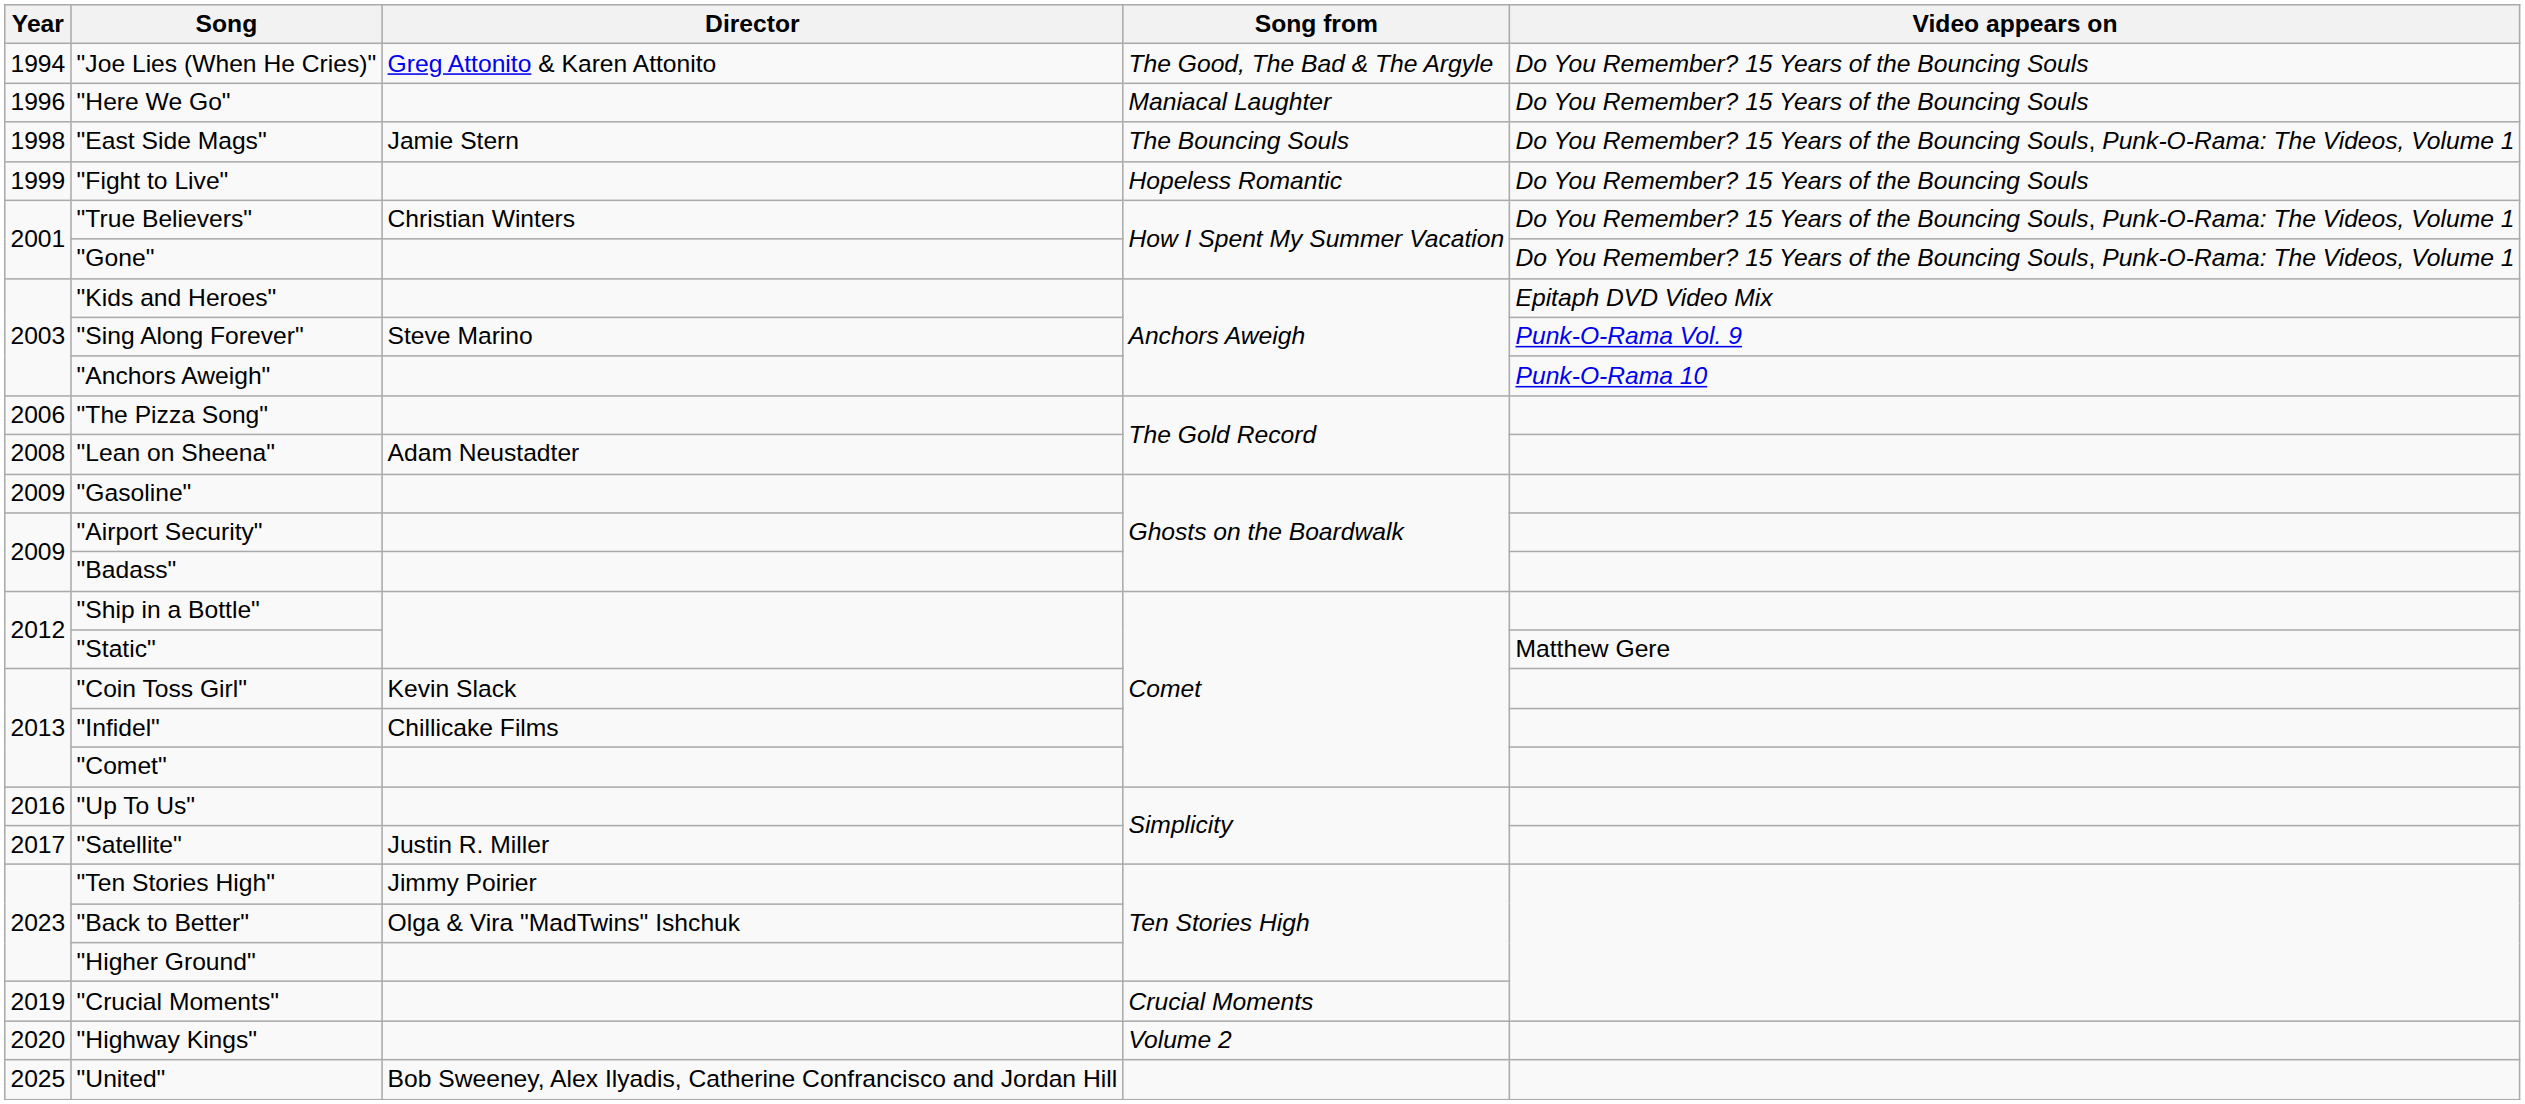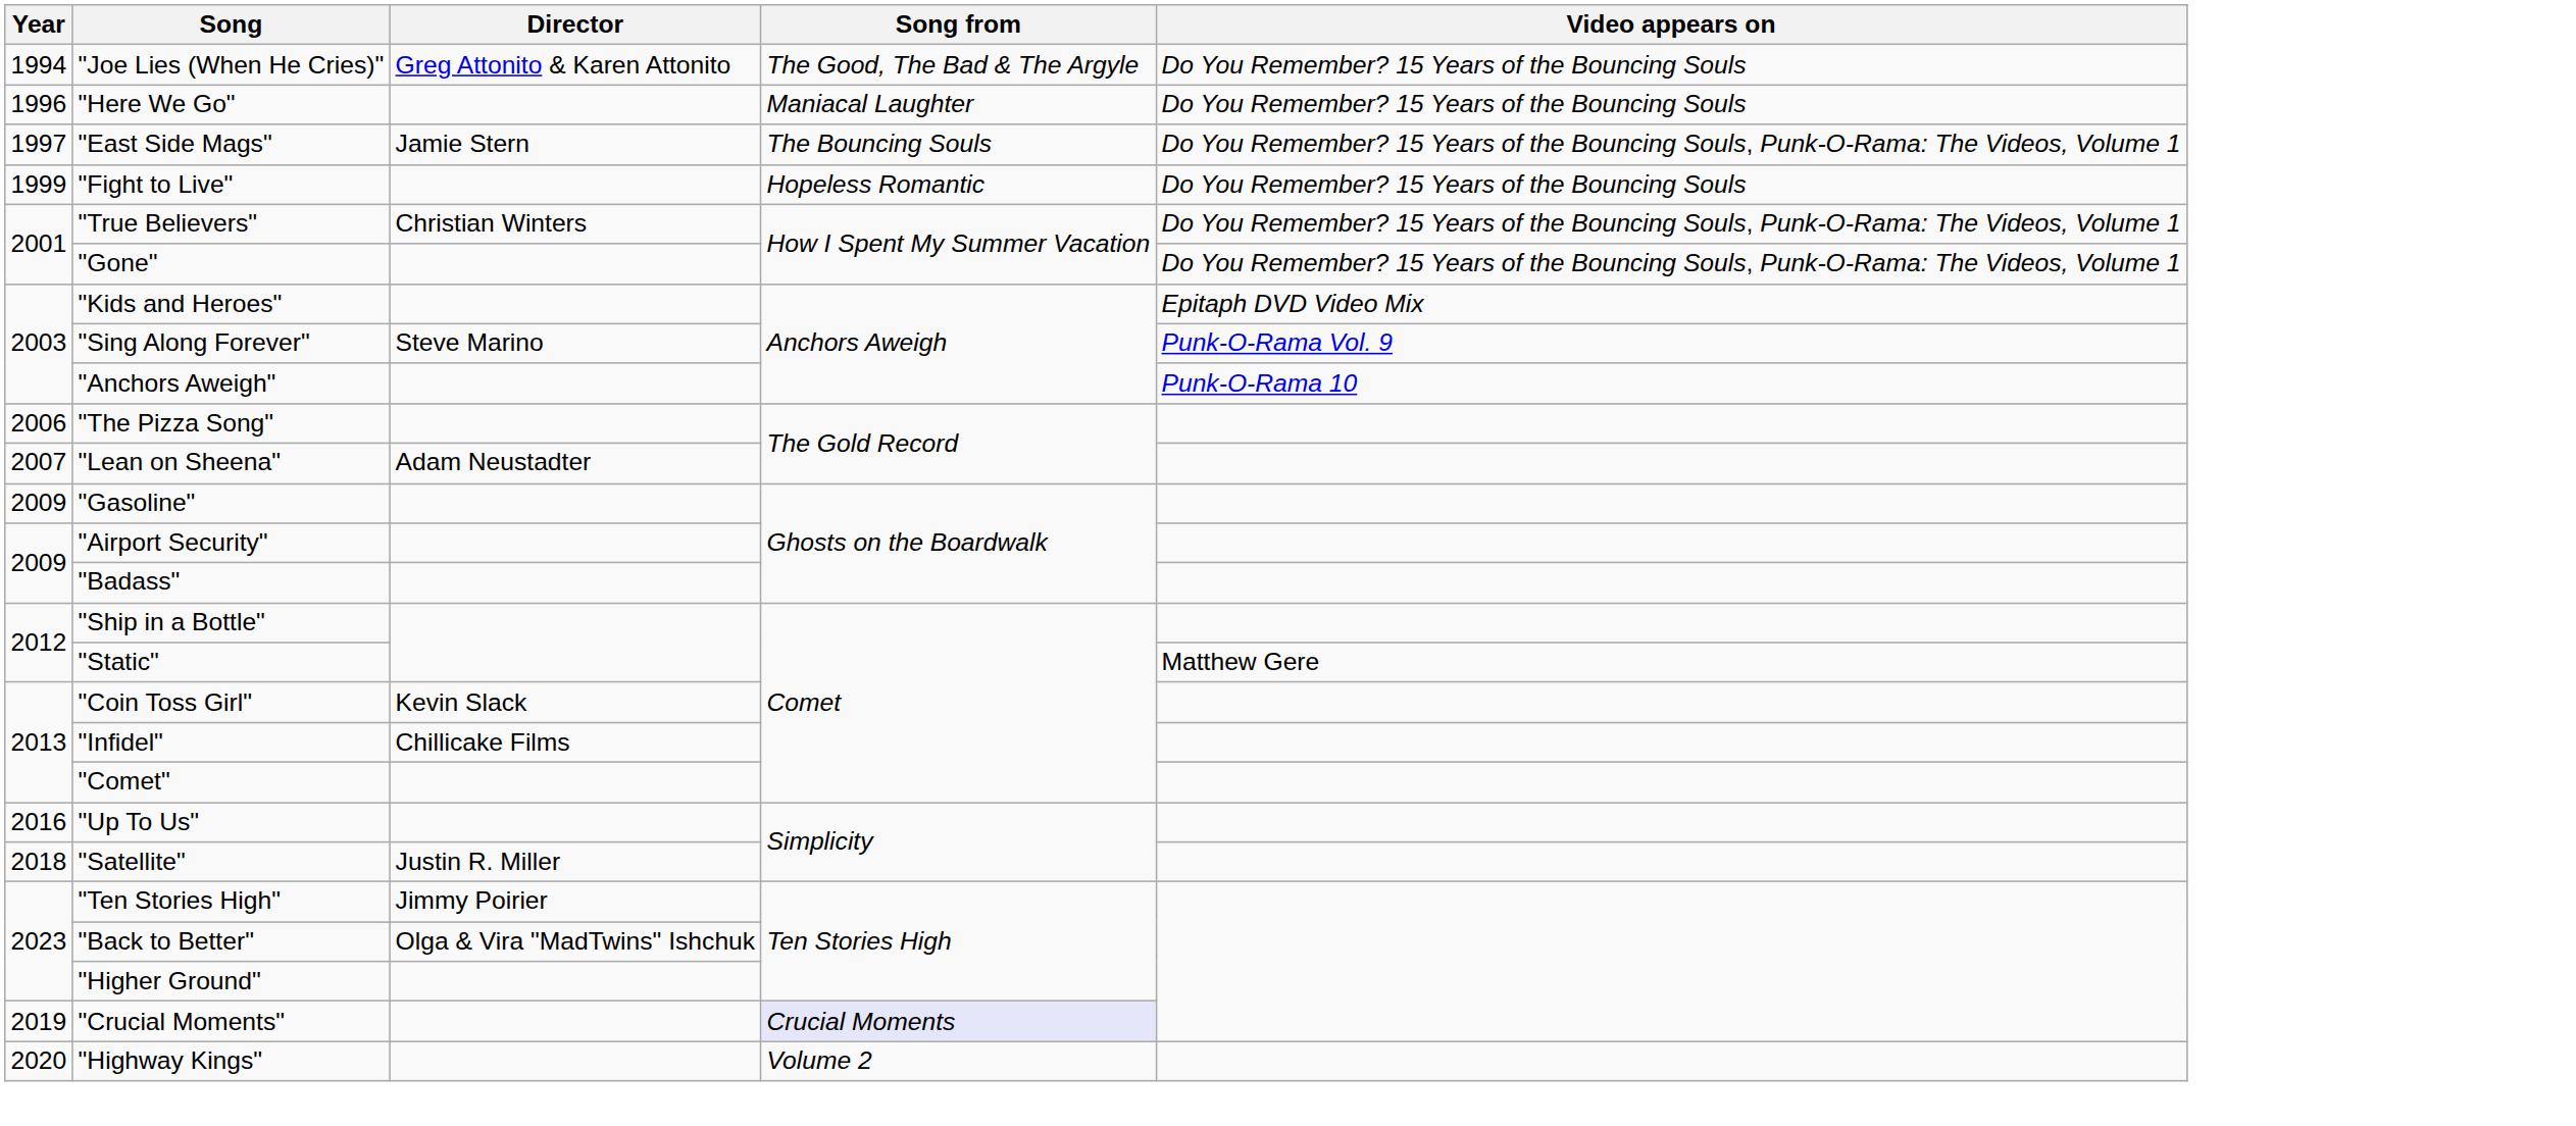 <table class="wikitable">
 <tr>
 <th>Year</th>
 <th>Song</th>
 <th>Director</th>
 <th>Song from</th>
 <th>Video appears on</th>
 </tr>
 <tr>
 <td>1994</td>
 <td>"Joe Lies (When He Cries)"</td>
 <td><a href='#'>Greg Attonito</a> & Karen Attonito</td>
 <td><em>The Good, The Bad & The Argyle</em></td>
 <td><em>Do You Remember? 15 Years of the Bouncing Souls</em></td>
 </tr>
 <tr>
 <td>1996</td>
 <td>"Here We Go"</td>
 <td></td>
 <td><em>Maniacal Laughter</em></td>
 <td><em>Do You Remember? 15 Years of the Bouncing Souls</em></td>
 </tr>
 <tr>
-<td>1998</td>
+<td>1997</td>
 <td>"East Side Mags"</td>
 <td>Jamie Stern</td>
 <td><em>The Bouncing Souls</em></td>
 <td><em>Do You Remember? 15 Years of the Bouncing Souls</em>, <em>Punk-O-Rama: The Videos, Volume 1</em></td>
 </tr>
 <tr>
 <td>1999</td>
 <td>"Fight to Live"</td>
 <td></td>
 <td><em>Hopeless Romantic</em></td>
 <td><em>Do You Remember? 15 Years of the Bouncing Souls</em></td>
 </tr>
 <tr>
 <td rowspan="2">2001</td>
 <td>"True Believers"</td>
 <td>Christian Winters</td>
 <td rowspan="2"><em>How I Spent My Summer Vacation</em></td>
 <td><em>Do You Remember? 15 Years of the Bouncing Souls</em>, <em>Punk-O-Rama: The Videos, Volume 1</em></td>
 </tr>
 <tr>
 <td>"Gone"</td>
 <td></td>
 <td><em>Do You Remember? 15 Years of the Bouncing Souls</em>, <em>Punk-O-Rama: The Videos, Volume 1</em></td>
 </tr>
 <tr>
 <td rowspan="3">2003</td>
 <td>"Kids and Heroes"</td>
 <td></td>
 <td rowspan="3"><em>Anchors Aweigh</em></td>
 <td><em>Epitaph DVD Video Mix</em></td>
 </tr>
 <tr>
 <td>"Sing Along Forever"</td>
 <td>Steve Marino</td>
 <td><em><a href='#'>Punk-O-Rama Vol. 9</a></em></td>
 </tr>
 <tr>
 <td>"Anchors Aweigh"</td>
 <td></td>
 <td><em><a href='#'>Punk-O-Rama 10</a></em></td>
 </tr>
 <tr>
 <td>2006</td>
 <td>"The Pizza Song"</td>
 <td></td>
 <td rowspan="2"><em>The Gold Record</em></td>
 <td></td>
 </tr>
 <tr>
-<td>2008</td>
+<td>2007</td>
 <td>"Lean on Sheena"</td>
 <td>Adam Neustadter</td>
 <td></td>
 </tr>
 <tr>
 <td>2009</td>
 <td>"Gasoline"</td>
 <td></td>
 <td rowspan="3"><em>Ghosts on the Boardwalk</em></td>
 <td></td>
 </tr>
 <tr>
 <td rowspan="2">2009</td>
 <td>"Airport Security"</td>
 <td></td>
 <td></td>
 </tr>
 <tr>
 <td>"Badass"</td>
 <td></td>
 <td></td>
 </tr>
 <tr>
 <td rowspan="2">2012</td>
 <td>"Ship in a Bottle"</td>
 <td rowspan="2"></td>
 <td rowspan="5"><em>Comet</em></td>
 <td></td>
 </tr>
 <tr>
 <td>"Static"</td>
 <td>Matthew Gere</td>
 </tr>
 <tr>
 <td rowspan="3">2013</td>
 <td>"Coin Toss Girl"</td>
 <td>Kevin Slack</td>
 <td></td>
 </tr>
 <tr>
 <td>"Infidel"</td>
 <td>Chillicake Films</td>
 <td></td>
 </tr>
 <tr>
 <td>"Comet"</td>
 <td></td>
 <td></td>
 </tr>
 <tr>
 <td>2016</td>
 <td>"Up To Us"</td>
 <td></td>
 <td rowspan="2"><em>Simplicity</em></td>
 <td></td>
 </tr>
 <tr>
-<td>2017</td>
+<td>2018</td>
 <td>"Satellite"</td>
 <td>Justin R. Miller</td>
 <td></td>
 </tr>
 <tr>
 <td rowspan="3">2023</td>
 <td>"Ten Stories High"</td>
 <td>Jimmy Poirier</td>
 <td rowspan="3"><em>Ten Stories High</em></td>
 </tr>
 <tr>
 <td>"Back to Better"</td>
 <td>Olga & Vira "MadTwins" Ishchuk</td>
 </tr>
 <tr>
 <td>"Higher Ground"</td>
 <td></td>
 </tr>
 <tr>
 <td>2019</td>
 <td>"Crucial Moments"</td>
 <td></td>
-<td><em>Crucial Moments</em></td>
+<td style="background: lavender;"><em>Crucial Moments</em></td>
 </tr>
 <tr>
 <td>2020</td>
 <td>"Highway Kings"</td>
 <td></td>
 <td><em>Volume 2</em></td>
 <td></td>
 </tr>
-<tr>
-<td>2025</td>
-<td>"United"</td>
-<td>Bob Sweeney, Alex Ilyadis, Catherine Confrancisco and Jordan Hill</td>
-<td></td>
-<td></td>
-</tr>
 </table>
